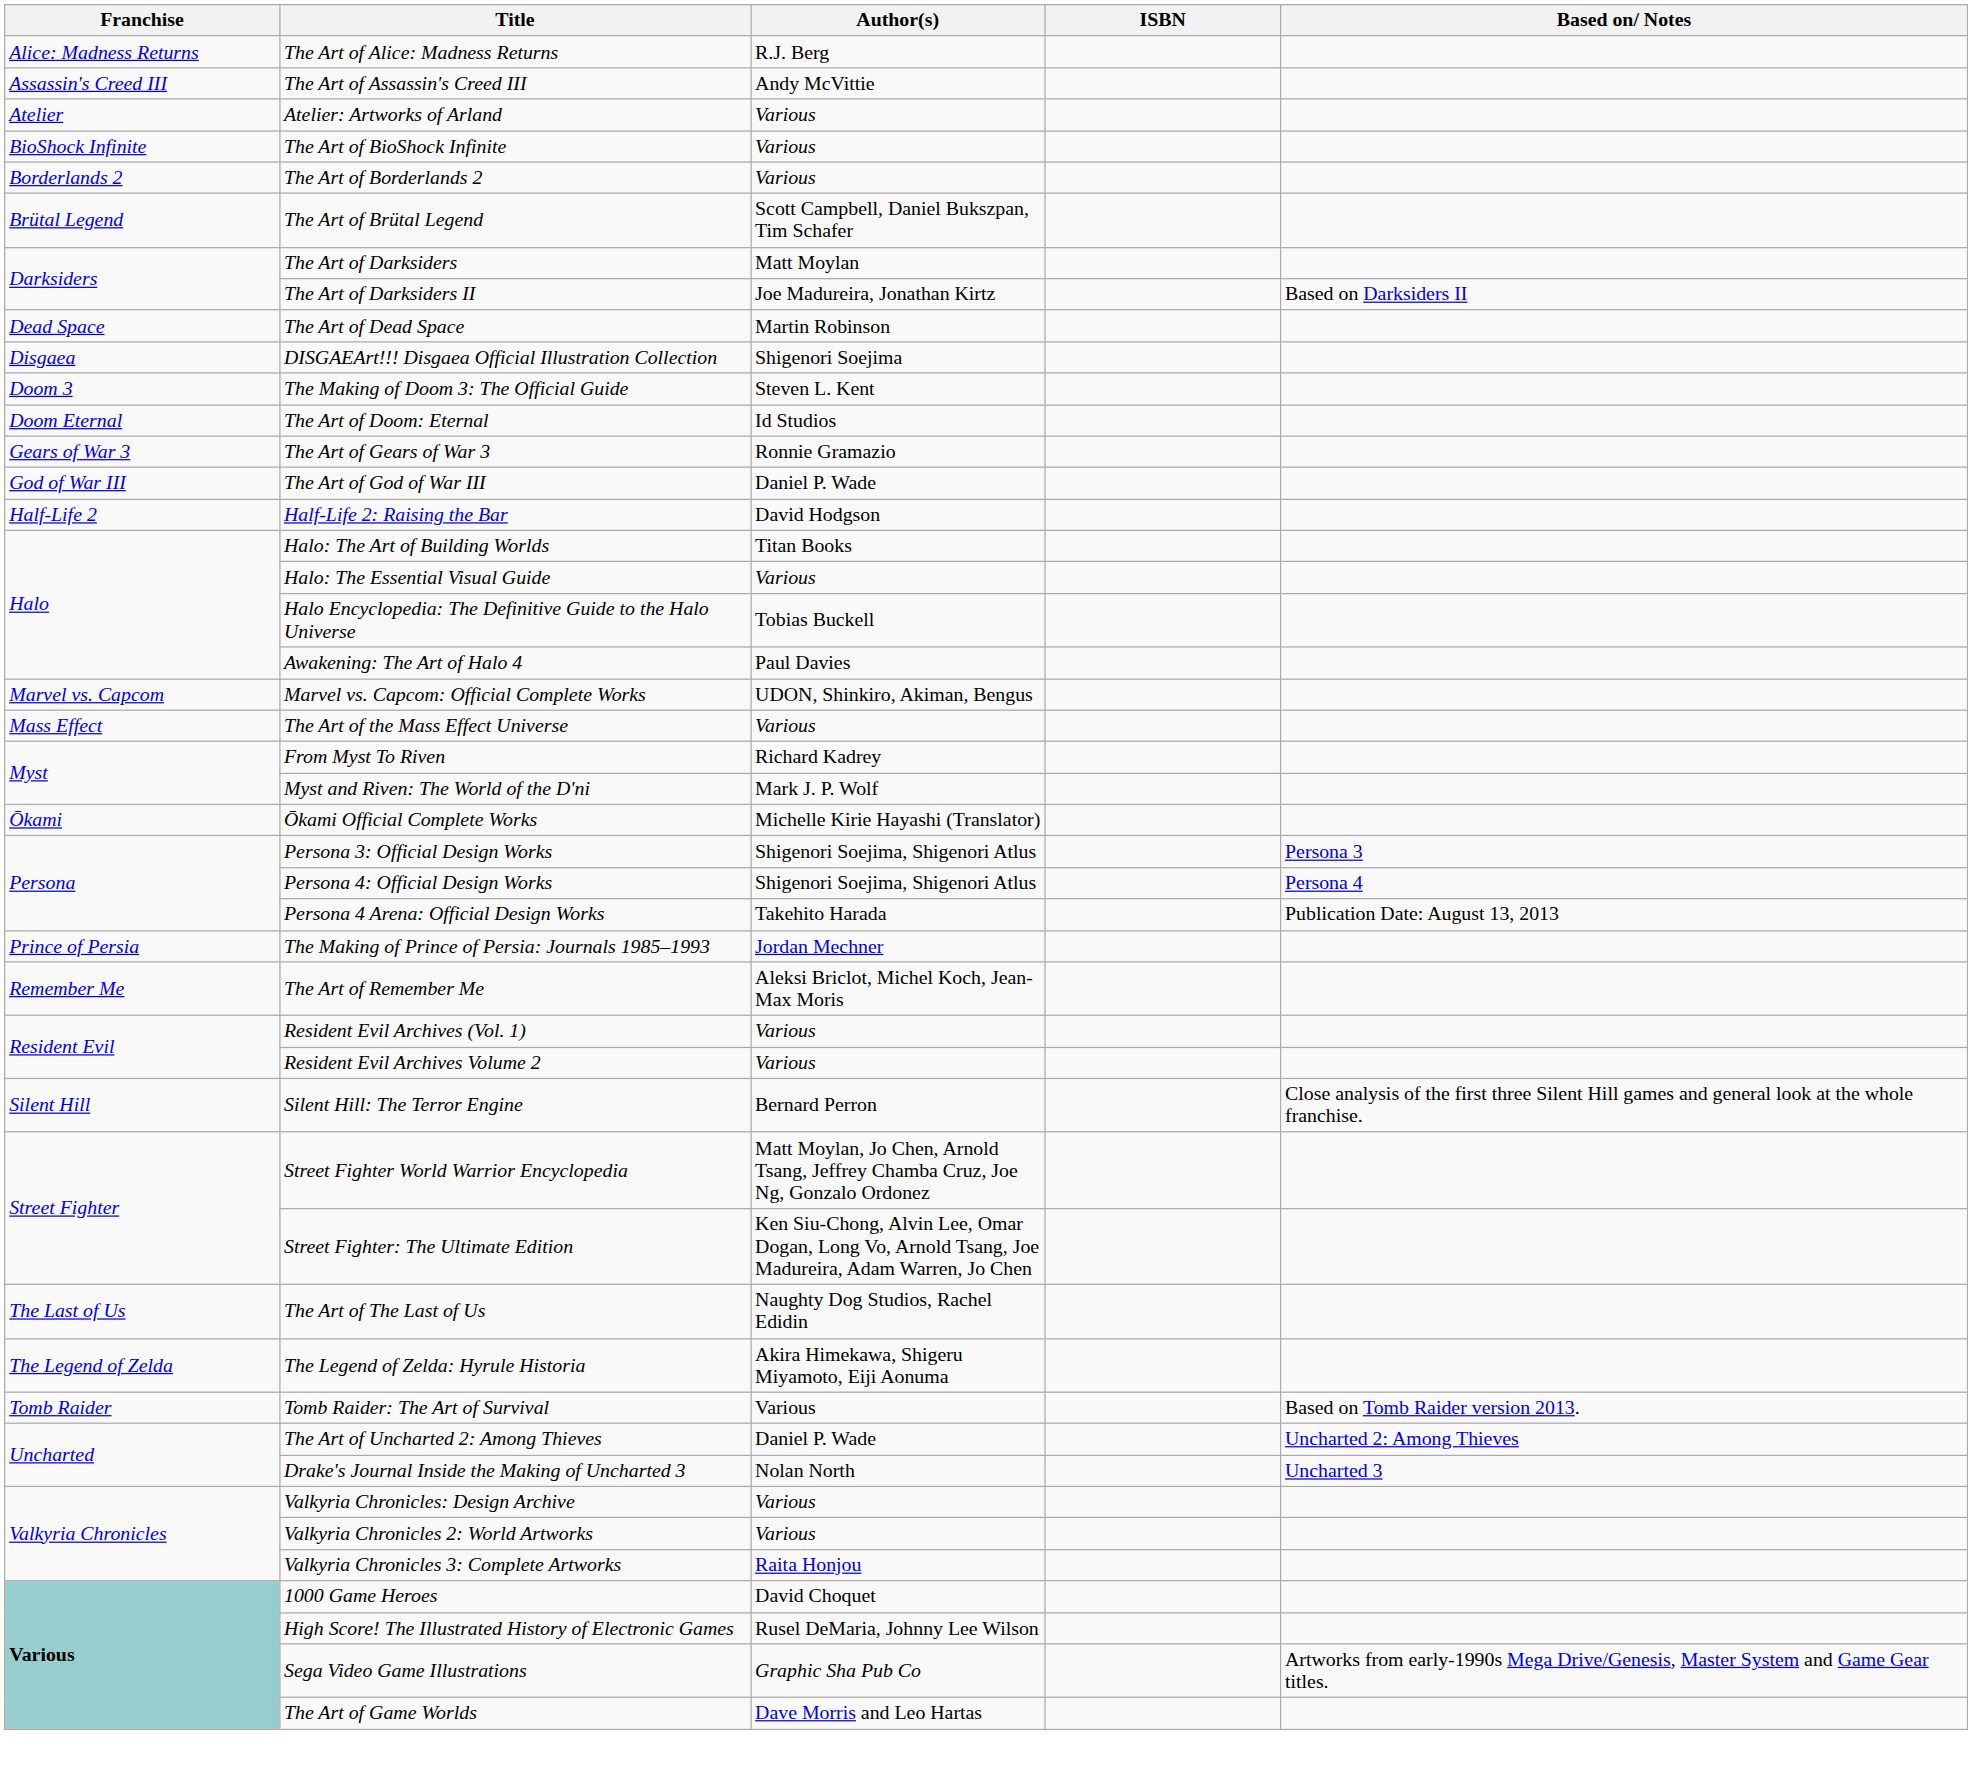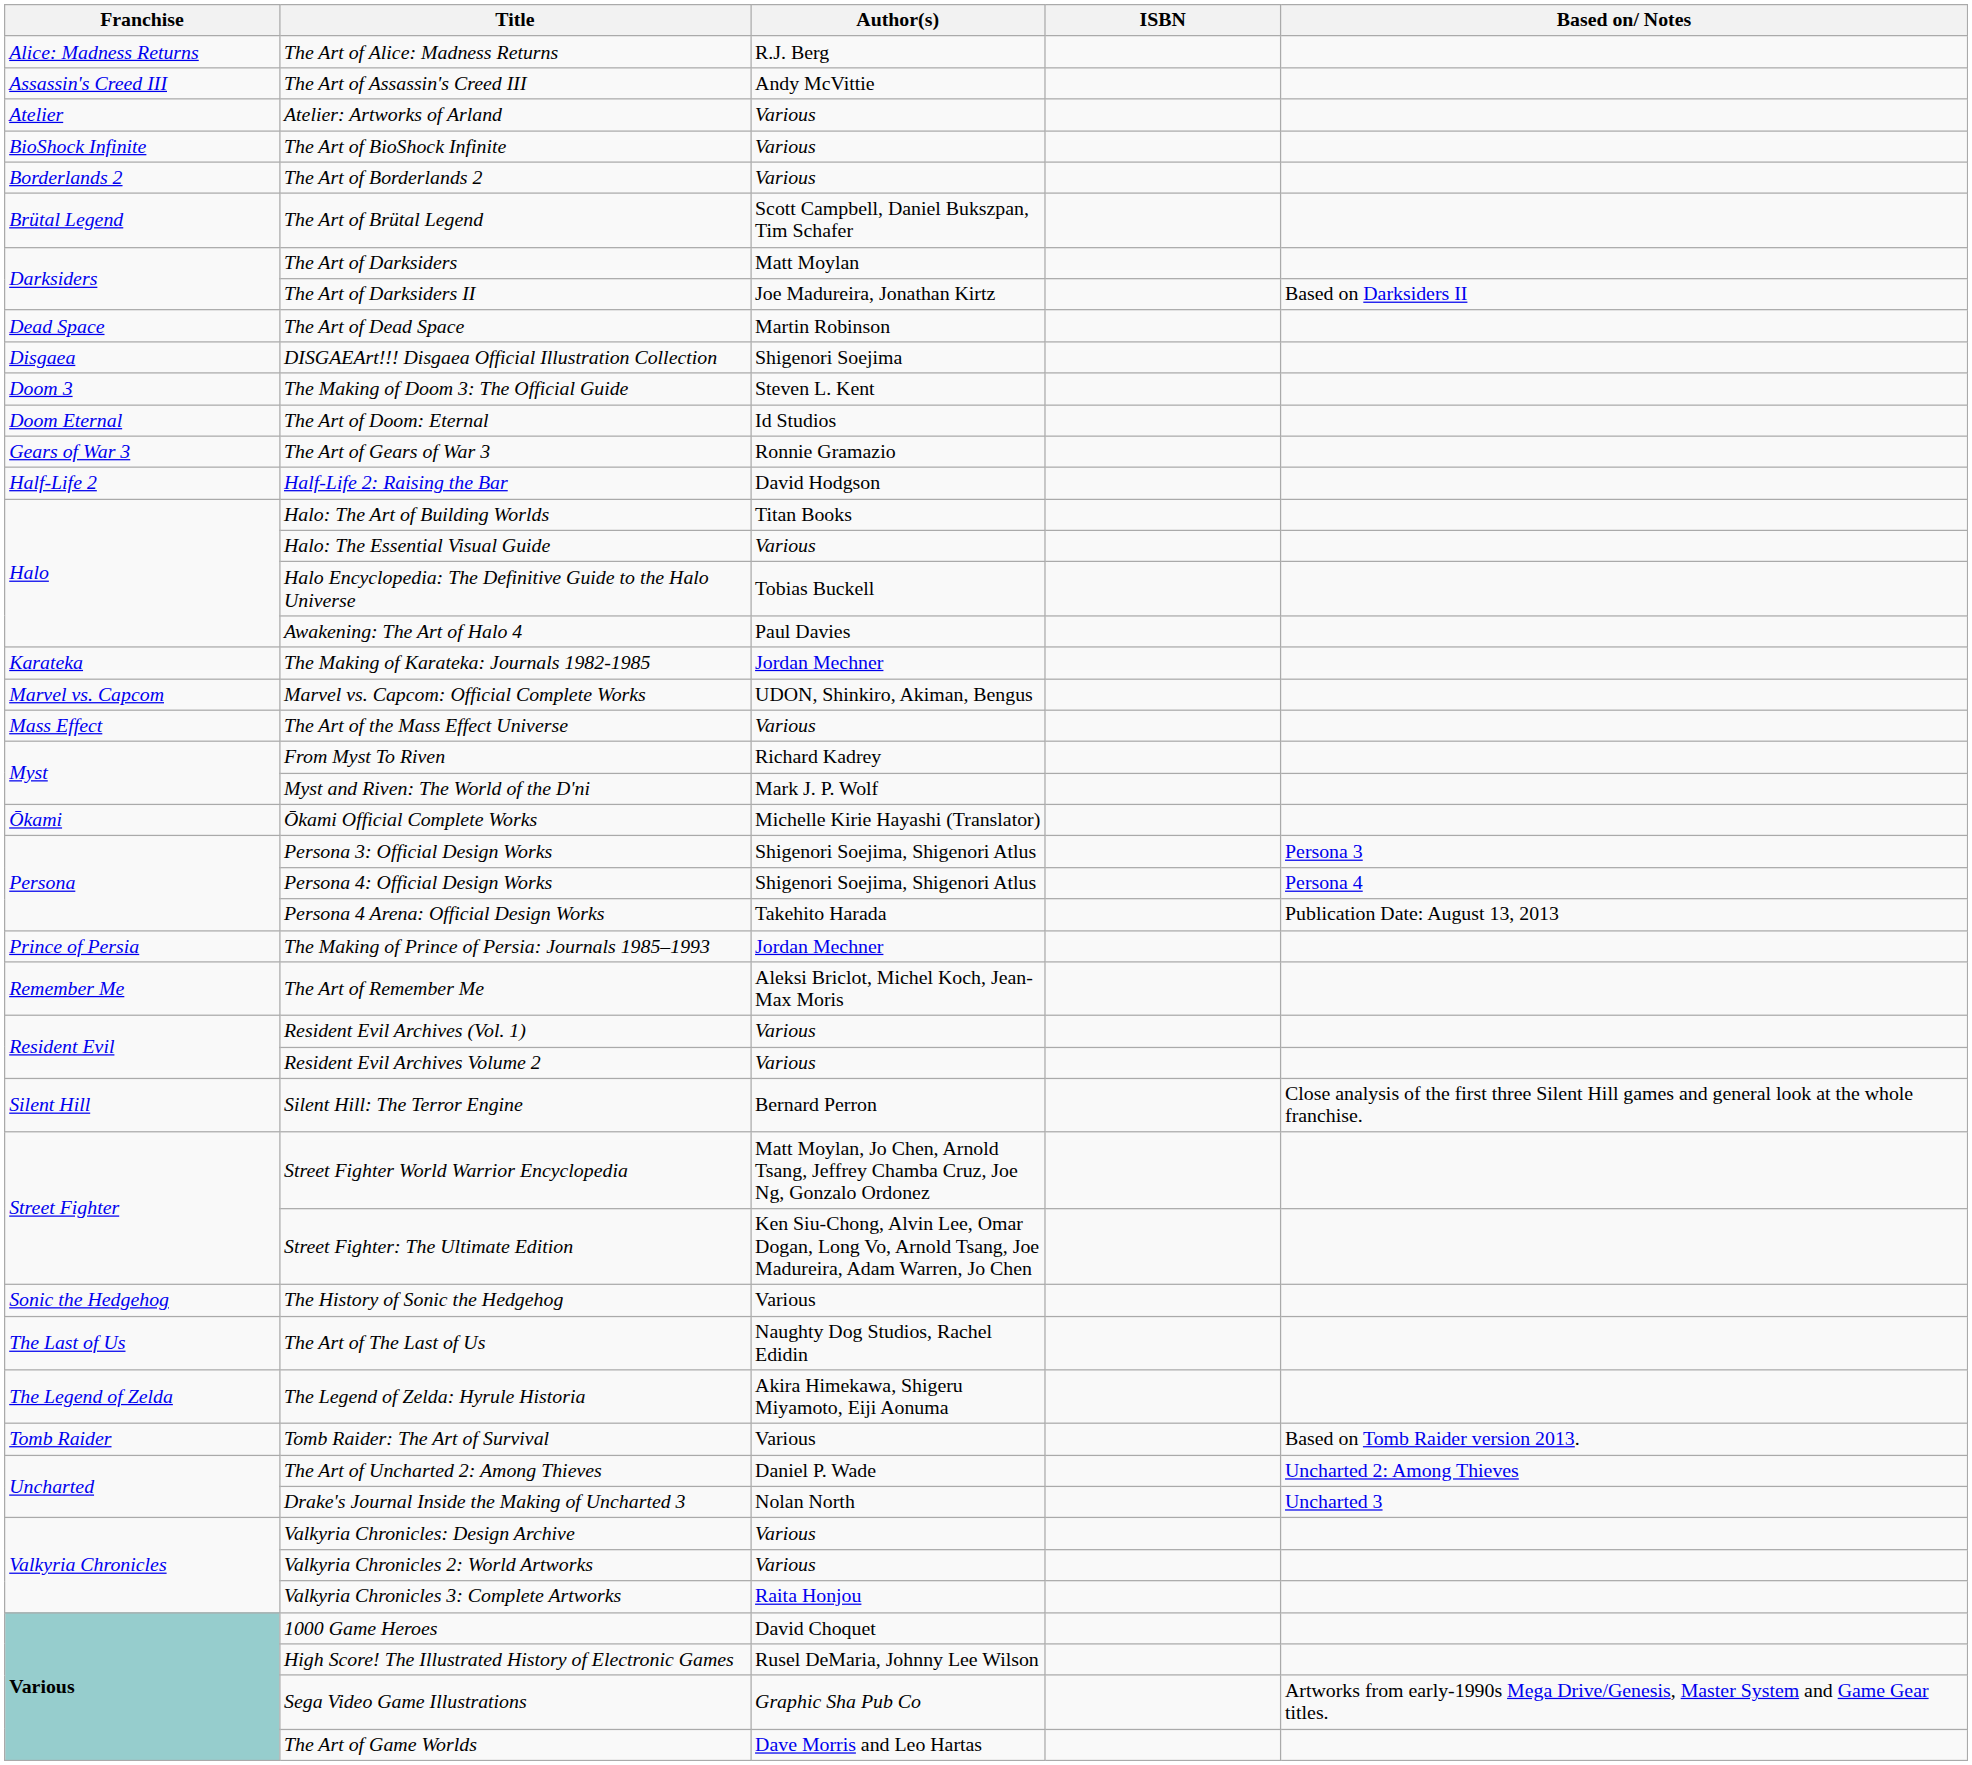 <table class="wikitable sortable" width=100%>
 <tr>
 <th scope="col" width=14%>Franchise</th>
 <th scope="col" width=24%>Title</th>
 <th scope="col" width=15%>Author(s)</th>
 <th scope="col" width=12%>ISBN</th>
 <th scope="col" width=35%>Based on/ Notes</th>
 </tr>
 <tr>
 <td><em><a href='#'>Alice: Madness Returns</a></em></td>
 <td><em>The Art of Alice: Madness Returns</em></td>
 <td>R.J. Berg</td>
 <td></td>
 <td></td>
 </tr>
 <tr>
 <td><em><a href='#'>Assassin's Creed III</a></em></td>
 <td><em>The Art of Assassin's Creed III</em></td>
 <td>Andy McVittie</td>
 <td></td>
 <td></td>
 </tr>
 <tr>
 <td><em><a href='#'>Atelier</a></em></td>
 <td><em>Atelier: Artworks of Arland</em></td>
 <td><em>Various</em></td>
 <td></td>
 <td></td>
 </tr>
 <tr>
 <td><em><a href='#'>BioShock Infinite</a></em></td>
 <td><em>The Art of BioShock Infinite</em></td>
 <td><em>Various</em></td>
 <td></td>
 <td></td>
 </tr>
 <tr>
 <td><em><a href='#'>Borderlands 2</a></em></td>
 <td><em>The Art of Borderlands 2</em></td>
 <td><em>Various</em></td>
 <td></td>
 <td></td>
 </tr>
 <tr>
 <td><em><a href='#'>Brütal Legend</a></em></td>
 <td><em>The Art of Brütal Legend</em></td>
 <td>Scott Campbell, Daniel Bukszpan, Tim Schafer</td>
 <td></td>
 <td></td>
 </tr>
 <tr>
 <td rowspan="2"><em><a href='#'>Darksiders</a></em></td>
 <td><em>The Art of Darksiders</em></td>
 <td>Matt Moylan</td>
 <td></td>
 <td></td>
 </tr>
 <tr>
 <td><em>The Art of Darksiders II</em></td>
 <td>Joe Madureira, Jonathan Kirtz</td>
 <td></td>
 <td>Based on <a href='#'>Darksiders II</a></td>
 </tr>
 <tr>
 <td><em><a href='#'>Dead Space</a></em></td>
 <td><em>The Art of Dead Space</em></td>
 <td>Martin Robinson</td>
 <td></td>
 <td></td>
 </tr>
 <tr>
 <td><em><a href='#'>Disgaea</a></em></td>
 <td><em>DISGAEArt!!! Disgaea Official Illustration Collection</em></td>
 <td>Shigenori Soejima</td>
 <td></td>
 <td></td>
 </tr>
 <tr>
 <td><em><a href='#'>Doom 3</a></em></td>
 <td><em>The Making of Doom 3: The Official Guide</em></td>
 <td>Steven L. Kent</td>
 <td></td>
 <td></td>
 </tr>
 <tr>
 <td><em><a href='#'>Doom Eternal</a></em></td>
 <td><em>The Art of Doom: Eternal</em></td>
 <td>Id Studios</td>
 <td></td>
 <td></td>
 </tr>
 <tr>
 <td><em><a href='#'>Gears of War 3</a></em></td>
 <td><em>The Art of Gears of War 3</em></td>
 <td>Ronnie Gramazio</td>
 <td></td>
 <td></td>
 </tr>
 <tr>
-<td><em><a href='#'>God of War III</a></em></td>
-<td><em>The Art of God of War III</em></td>
-<td>Daniel P. Wade</td>
-<td></td>
-<td></td>
-</tr>
-<tr>
 <td><em><a href='#'>Half-Life 2</a></em></td>
 <td><em><a href='#'>Half-Life 2: Raising the Bar</a></em></td>
 <td>David Hodgson</td>
 <td></td>
 <td></td>
 </tr>
 <tr>
 <td rowspan="4"><em><a href='#'>Halo</a></em></td>
 <td><em>Halo: The Art of Building Worlds</em></td>
 <td>Titan Books</td>
 <td></td>
 <td></td>
 </tr>
 <tr>
 <td><em>Halo: The Essential Visual Guide</em></td>
 <td><em>Various</em></td>
 <td></td>
 <td></td>
 </tr>
 <tr>
 <td><em>Halo Encyclopedia: The Definitive Guide to the Halo Universe</em></td>
 <td>Tobias Buckell</td>
 <td></td>
 <td></td>
 </tr>
 <tr>
 <td><em>Awakening: The Art of Halo 4</em></td>
 <td>Paul Davies</td>
+<td></td>
+<td></td>
+</tr>
+<tr>
+<td><em><a href='#'>Karateka</a></em></td>
+<td><em>The Making of Karateka: Journals 1982-1985</em></td>
+<td><a href='#'>Jordan Mechner</a></td>
 <td></td>
 <td></td>
 </tr>
 <tr>
 <td><em><a href='#'>Marvel vs. Capcom</a></em></td>
 <td><em>Marvel vs. Capcom: Official Complete Works</em></td>
 <td>UDON, Shinkiro, Akiman, Bengus</td>
 <td></td>
 <td></td>
 </tr>
 <tr>
 <td><em><a href='#'>Mass Effect</a></em></td>
 <td><em>The Art of the Mass Effect Universe</em></td>
 <td><em>Various</em></td>
 <td></td>
 <td></td>
 </tr>
 <tr>
 <td rowspan="2"><em><a href='#'>Myst</a></em></td>
 <td><em>From Myst To Riven</em></td>
 <td>Richard Kadrey</td>
 <td></td>
 <td></td>
 </tr>
 <tr>
 <td><em>Myst and Riven: The World of the D'ni</em></td>
 <td>Mark J. P. Wolf</td>
 <td></td>
 <td></td>
 </tr>
 <tr>
 <td><em><a href='#'>Ōkami</a></em></td>
 <td><em>Ōkami Official Complete Works</em></td>
 <td>Michelle Kirie Hayashi (Translator)</td>
 <td></td>
 <td></td>
 </tr>
 <tr>
 <td rowspan="3"><em><a href='#'>Persona</a></em></td>
 <td><em>Persona 3: Official Design Works</em></td>
 <td>Shigenori Soejima, Shigenori Atlus</td>
 <td></td>
 <td><a href='#'>Persona 3</a></td>
 </tr>
 <tr>
 <td><em>Persona 4: Official Design Works</em></td>
 <td>Shigenori Soejima, Shigenori Atlus</td>
 <td></td>
 <td><a href='#'>Persona 4</a></td>
 </tr>
 <tr>
 <td><em>Persona 4 Arena: Official Design Works</em></td>
 <td>Takehito Harada</td>
 <td></td>
 <td>Publication Date: August 13, 2013</td>
 </tr>
 <tr>
 <td><em><a href='#'>Prince of Persia</a></em></td>
 <td><em>The Making of Prince of Persia: Journals 1985–1993</em></td>
 <td><a href='#'>Jordan Mechner</a></td>
 <td></td>
 <td></td>
 </tr>
 <tr>
 <td><em><a href='#'>Remember Me</a></em></td>
 <td><em>The Art of Remember Me</em></td>
 <td>Aleksi Briclot, Michel Koch, Jean-Max Moris</td>
 <td></td>
 <td></td>
 </tr>
 <tr>
 <td rowspan="2"><em><a href='#'>Resident Evil</a></em></td>
 <td><em>Resident Evil Archives (Vol. 1)</em></td>
 <td><em>Various</em></td>
 <td></td>
 <td></td>
 </tr>
 <tr>
 <td><em>Resident Evil Archives Volume 2</em></td>
 <td><em>Various</em></td>
 <td></td>
 <td></td>
 </tr>
 <tr>
 <td><em><a href='#'>Silent Hill</a></em></td>
 <td><em>Silent Hill: The Terror Engine</em></td>
 <td>Bernard Perron</td>
 <td></td>
 <td>Close analysis of the first three Silent Hill games and general look at the whole franchise.</td>
 </tr>
 <tr>
 <td rowspan="2"><em><a href='#'>Street Fighter</a></em></td>
 <td><em>Street Fighter World Warrior Encyclopedia</em></td>
 <td>Matt Moylan, Jo Chen, Arnold Tsang, Jeffrey Chamba Cruz, Joe Ng, Gonzalo Ordonez</td>
 <td></td>
 <td></td>
 </tr>
 <tr>
 <td><em>Street Fighter: The Ultimate Edition</em></td>
 <td>Ken Siu-Chong, Alvin Lee, Omar Dogan, Long Vo, Arnold Tsang, Joe Madureira, Adam Warren, Jo Chen</td>
 <td></td>
 <td></td>
 </tr>
 <tr>
+<td><em><a href='#'>Sonic the Hedgehog</a></em></td>
+<td><em>The History of Sonic the Hedgehog</em></td>
+<td>Various</td>
+<td></td>
+<td></td>
+</tr>
+<tr>
 <td><em><a href='#'>The Last of Us</a></em></td>
 <td><em>The Art of The Last of Us</em></td>
 <td>Naughty Dog Studios, Rachel Edidin</td>
 <td></td>
 <td></td>
 </tr>
 <tr>
 <td><em><a href='#'>The Legend of Zelda</a></em></td>
 <td><em>The Legend of Zelda: Hyrule Historia</em></td>
 <td>Akira Himekawa, Shigeru Miyamoto, Eiji Aonuma</td>
 <td></td>
 <td></td>
 </tr>
 <tr>
 <td><em><a href='#'>Tomb Raider</a></em></td>
 <td><em>Tomb Raider: The Art of Survival</em></td>
 <td>Various</td>
 <td></td>
 <td>Based on <a href='#'>Tomb Raider version 2013</a>.</td>
 </tr>
 <tr>
 <td rowspan="2"><em><a href='#'>Uncharted</a></em></td>
 <td><em>The Art of Uncharted 2: Among Thieves</em></td>
 <td>Daniel P. Wade</td>
 <td></td>
 <td><a href='#'>Uncharted 2: Among Thieves</a></td>
 </tr>
 <tr>
 <td><em>Drake's Journal Inside the Making of Uncharted 3</em></td>
 <td>Nolan North</td>
 <td></td>
 <td><a href='#'>Uncharted 3</a></td>
 </tr>
 <tr>
 <td rowspan="3"><em><a href='#'>Valkyria Chronicles</a></em></td>
 <td><em>Valkyria Chronicles: Design Archive</em></td>
 <td><em>Various</em></td>
 <td></td>
 <td></td>
 </tr>
 <tr>
 <td><em>Valkyria Chronicles 2: World Artworks</em></td>
 <td><em>Various</em></td>
 <td></td>
 <td></td>
 </tr>
 <tr>
 <td><em>Valkyria Chronicles 3: Complete Artworks</em></td>
 <td><a href='#'>Raita Honjou</a></td>
 <td></td>
 <td></td>
 </tr>
 <tr>
 <td style="background-color:#96CDCD;" rowspan="4"><strong>Various</strong></td>
 <td><em>1000 Game Heroes</em></td>
 <td>David Choquet</td>
 <td></td>
 <td></td>
 </tr>
 <tr>
 <td><em>High Score! The Illustrated History of Electronic Games</em></td>
 <td>Rusel DeMaria, Johnny Lee Wilson</td>
 <td></td>
 <td></td>
 </tr>
 <tr>
 <td><em>Sega Video Game Illustrations</em></td>
 <td><em>Graphic Sha Pub Co</em></td>
 <td></td>
 <td>Artworks from early-1990s <a href='#'>Mega Drive/Genesis</a>, <a href='#'>Master System</a> and <a href='#'>Game Gear</a> titles.</td>
 </tr>
 <tr>
 <td><em>The Art of Game Worlds</em></td>
 <td><a href='#'>Dave Morris</a> and Leo Hartas</td>
 <td></td>
 <td></td>
 </tr>
 </table>
